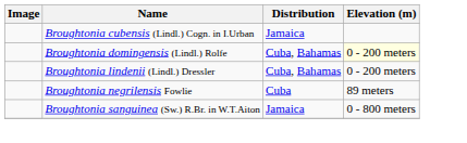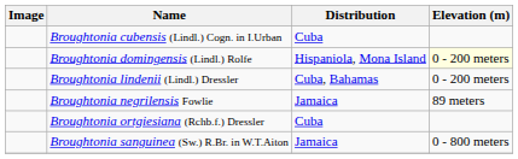 <table class="wikitable">
 <tr>
 <th>Image</th>
 <th>Name</th>
 <th>Distribution</th>
 <th>Elevation (m)</th>
 </tr>
 <tr>
 <td></td>
 <td><em><a href='#'>Broughtonia cubensis</a></em> <small>(Lindl.) Cogn. in I.Urban</small></td>
-<td><a href='#'>Jamaica</a></td>
+<td><a href='#'>Cuba</a></td>
 <td></td>
 </tr>
 <tr>
 <td></td>
 <td><em><a href='#'>Broughtonia domingensis</a></em> <small>(Lindl.) Rolfe</small></td>
-<td><a href='#'>Cuba</a>, <a href='#'>Bahamas</a></td>
+<td><a href='#'>Hispaniola</a>, <a href='#'>Mona Island</a></td>
 <td style="background: lightyellow;">0 - 200 meters</td>
 </tr>
 <tr>
 <td></td>
 <td><em><a href='#'>Broughtonia lindenii</a></em> <small>(Lindl.) Dressler</small></td>
 <td><a href='#'>Cuba</a>, <a href='#'>Bahamas</a></td>
 <td>0 - 200 meters</td>
 </tr>
 <tr>
 <td></td>
 <td><em><a href='#'>Broughtonia negrilensis</a></em> <small>Fowlie</small></td>
+<td><a href='#'>Jamaica</a></td>
+<td>89 meters</td>
+</tr>
+<tr>
+<td></td>
+<td><em><a href='#'>Broughtonia ortgiesiana</a></em> <small>(Rchb.f.) Dressler</small></td>
 <td><a href='#'>Cuba</a></td>
-<td>89 meters</td>
+<td></td>
 </tr>
 <tr>
 <td></td>
 <td><em><a href='#'>Broughtonia sanguinea</a></em> <small>(Sw.) R.Br. in W.T.Aiton</small></td>
 <td><a href='#'>Jamaica</a></td>
 <td>0 - 800 meters</td>
 </tr>
 <tr>
 </tr>
 </table>
